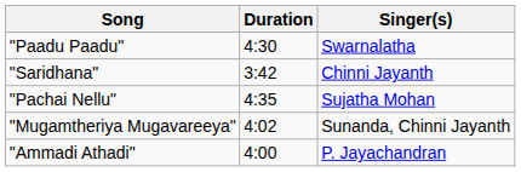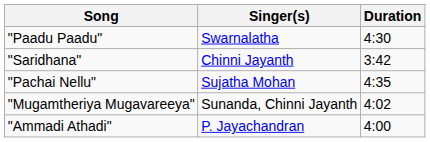 <table class="wikitable" style="font-size:95%;">
 <tr>
 <th>Song</th>
+<th>Singer(s)</th>
 <th>Duration</th>
-<th>Singer(s)</th>
 </tr>
 <tr>
 <td>"Paadu Paadu"</td>
+<td><a href='#'>Swarnalatha</a></td>
 <td>4:30</td>
-<td><a href='#'>Swarnalatha</a></td>
 </tr>
 <tr>
 <td>"Saridhana"</td>
+<td><a href='#'>Chinni Jayanth</a></td>
 <td>3:42</td>
-<td><a href='#'>Chinni Jayanth</a></td>
 </tr>
 <tr>
 <td>"Pachai Nellu"</td>
+<td><a href='#'>Sujatha Mohan</a></td>
 <td>4:35</td>
-<td><a href='#'>Sujatha Mohan</a></td>
 </tr>
 <tr>
 <td>"Mugamtheriya Mugavareeya"</td>
+<td>Sunanda, Chinni Jayanth</td>
 <td>4:02</td>
-<td>Sunanda, Chinni Jayanth</td>
 </tr>
 <tr>
 <td>"Ammadi Athadi"</td>
+<td><a href='#'>P. Jayachandran</a></td>
 <td>4:00</td>
-<td><a href='#'>P. Jayachandran</a></td>
 </tr>
 </table>
